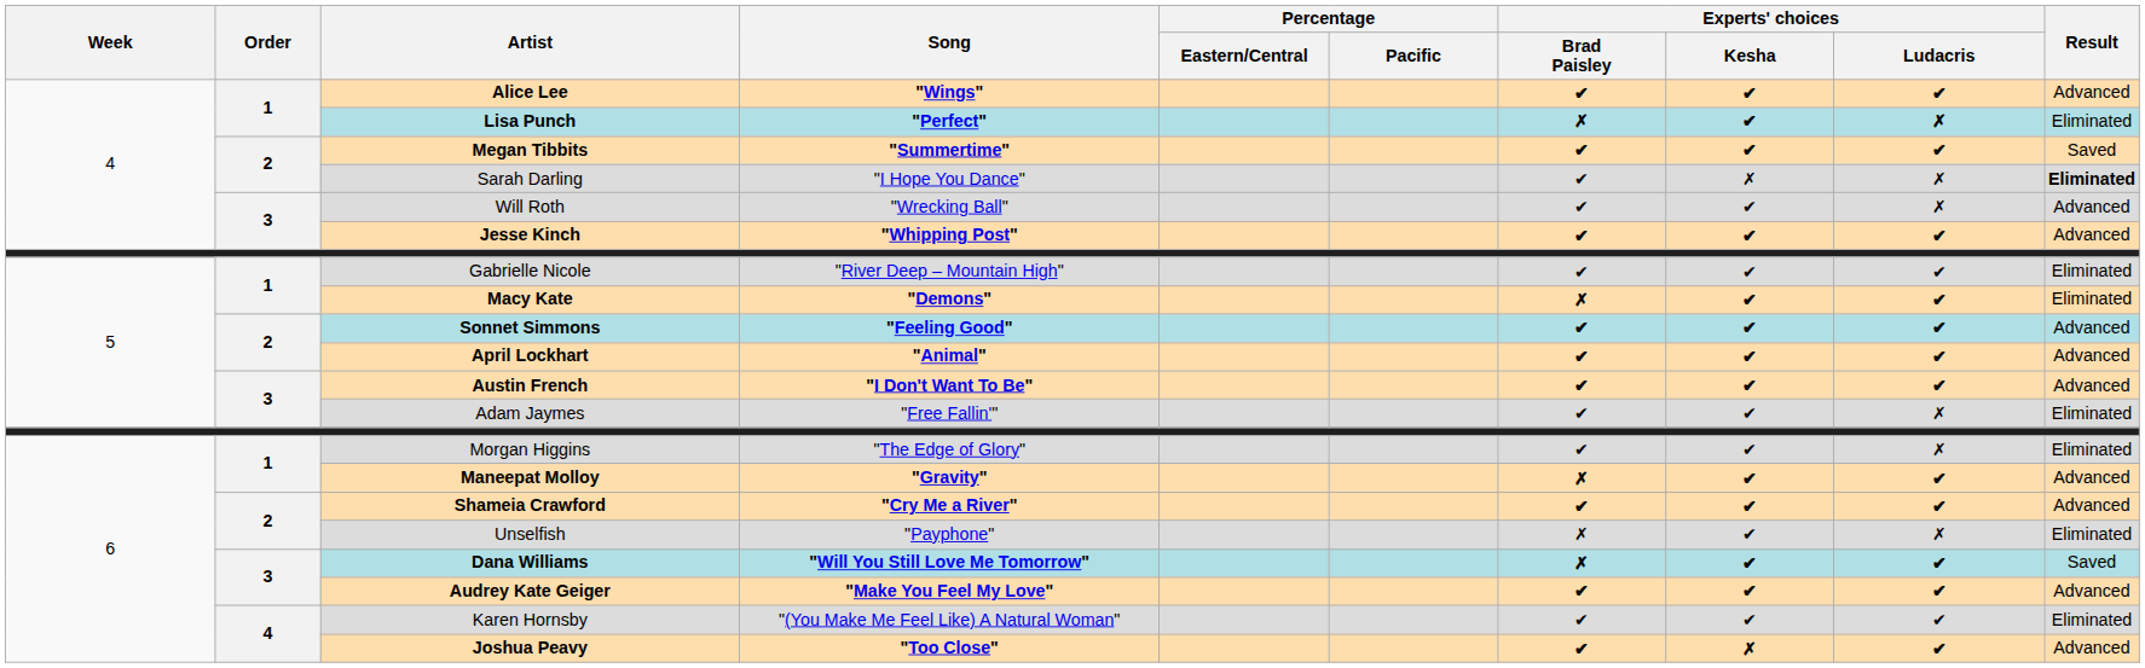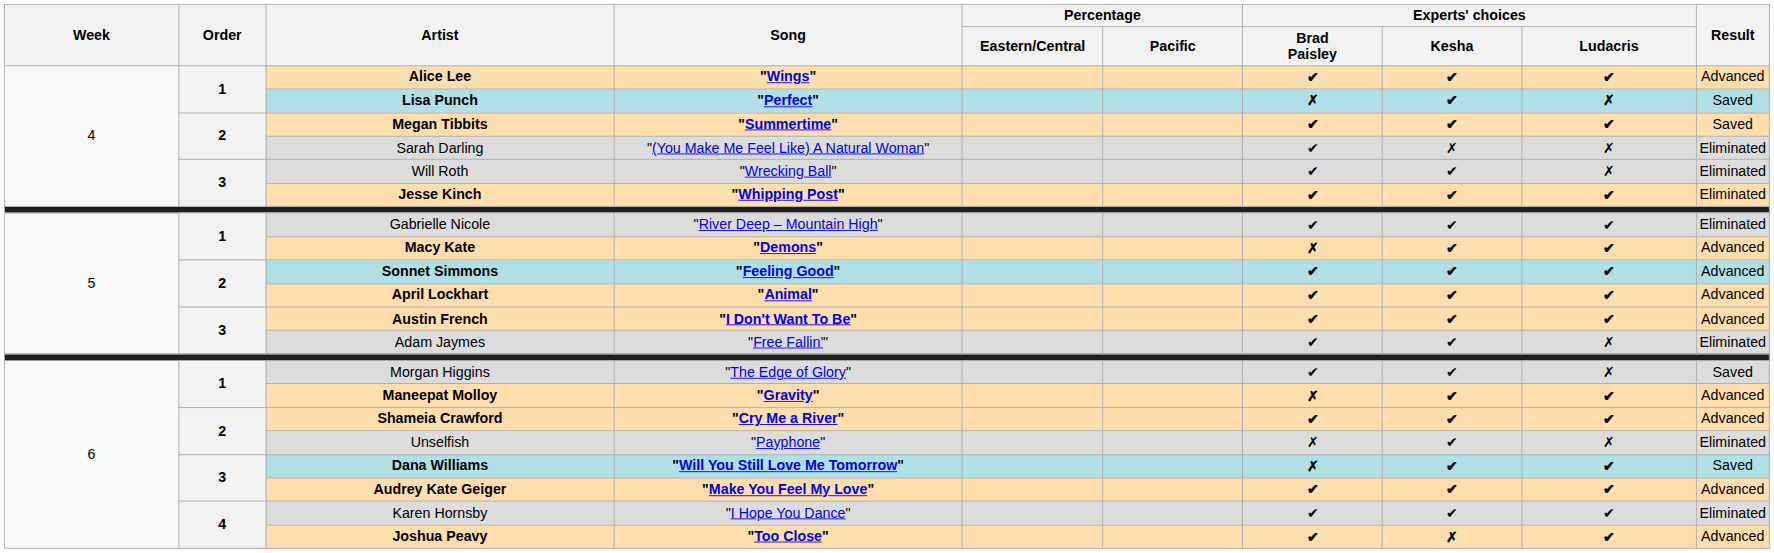 <table class="wikitable" style="text-align:center; width:100%;">
 <tr>
 <th scope="col" rowspan="2" style="width:10%;">Week</th>
 <th scope="col" rowspan="2" style="width:05%;">Order</th>
 <th scope="col" rowspan="2" style="width:20%;">Artist</th>
 <th scope="col" rowspan="2" style="width:20%;">Song</th>
 <th scope="col" colspan="2" style="width:20%;">Percentage</th>
 <th scope="col" colspan="3">Experts' choices</th>
 <th rowspan="2">Result</th>
 </tr>
 <tr>
 <th style="width:08%;">Eastern/Central</th>
 <th style="width:08%;">Pacific</th>
 <th style="width:08%;">Brad<br>Paisley</th>
 <th style="width:08%;">Kesha</th>
 <th style="width:10%;">Ludacris</th>
 </tr>
 <tr>
 <td rowspan="6">4</td>
 <th rowspan=2>1</th>
 <td bgcolor="navajowhite"><strong>Alice Lee</strong></td>
 <td bgcolor="navajowhite"><strong>"<a href='#'>Wings</a>"</strong></td>
 <td bgcolor="navajowhite" align="center"></td>
 <td bgcolor="navajowhite" align="center"></td>
 <td bgcolor="navajowhite"><strong>✔</strong></td>
 <td bgcolor="navajowhite"><strong>✔</strong></td>
 <td bgcolor="navajowhite"><strong>✔</strong></td>
 <td bgcolor="navajowhite">Advanced</td>
 </tr>
 <tr style="background:#b0e0e6;">
 <td><strong>Lisa Punch</strong></td>
 <td><strong>"<a href='#'>Perfect</a>"</strong></td>
 <td align="center"></td>
 <td align="center"></td>
 <td><strong>✗</strong></td>
 <td><strong>✔</strong></td>
 <td><strong>✗</strong></td>
-<td>Eliminated</td>
+<td>Saved</td>
 </tr>
 <tr bgcolor="navajowhite">
 <th rowspan=2>2</th>
 <td><strong>Megan Tibbits</strong></td>
 <td><strong>"<a href='#'>Summertime</a>"</strong></td>
 <td align="center"></td>
 <td align="center"></td>
 <td><strong>✔</strong></td>
 <td><strong>✔</strong></td>
 <td><strong>✔</strong></td>
 <td>Saved</td>
 </tr>
 <tr style="background:#DCDCDC;">
 <td>Sarah Darling</td>
-<td>"<a href='#'>I Hope You Dance</a>"</td>
+<td>"<a href='#'>(You Make Me Feel Like) A Natural Woman</a>"</td>
 <td align="center"></td>
 <td align="center"></td>
 <td>✔</td>
 <td>✗</td>
 <td>✗</td>
-<td><strong>Eliminated</strong></td>
+<td>Eliminated</td>
 </tr>
 <tr style="background:#DCDCDC;">
 <th rowspan=2>3</th>
 <td>Will Roth</td>
 <td>"<a href='#'>Wrecking Ball</a>"</td>
 <td align="center"></td>
 <td align="center"></td>
 <td>✔</td>
 <td>✔</td>
 <td>✗</td>
-<td>Advanced</td>
+<td>Eliminated</td>
 </tr>
 <tr bgcolor="navajowhite">
 <td><strong>Jesse Kinch</strong></td>
 <td><strong>"<a href='#'>Whipping Post</a>" </strong></td>
 <td align="center"></td>
 <td align="center"></td>
 <td><strong>✔</strong></td>
 <td><strong> ✔</strong></td>
 <td><strong>✔</strong></td>
-<td>Advanced</td>
+<td>Eliminated</td>
 </tr>
 <tr>
 <td colspan="10" style="background:#201f1f;"></td>
 </tr>
 <tr>
 <td rowspan="7">5</td>
 </tr>
 <tr style="background:#DCDCDC;">
 <th rowspan=2>1</th>
 <td>Gabrielle Nicole</td>
 <td>"<a href='#'>River Deep – Mountain High</a>"</td>
 <td align="center"></td>
 <td align="center"></td>
 <td>✔</td>
 <td>✔</td>
 <td>✔</td>
 <td>Eliminated</td>
 </tr>
 <tr bgcolor="navajowhite">
 <td><strong>Macy Kate</strong></td>
 <td><strong>"<a href='#'>Demons</a>"</strong></td>
 <td align="center"></td>
 <td align="center"></td>
 <td><strong>✗</strong></td>
 <td><strong>✔</strong></td>
 <td><strong>✔</strong></td>
-<td>Eliminated</td>
+<td>Advanced</td>
 </tr>
 <tr style="background:#b0e0e6;">
 <th rowspan=2>2</th>
 <td><strong>Sonnet Simmons</strong></td>
 <td><strong>"<a href='#'>Feeling Good</a>"</strong></td>
 <td align="center"></td>
 <td align="center"></td>
 <td><strong>✔</strong></td>
 <td><strong>✔</strong></td>
 <td><strong>✔</strong></td>
 <td>Advanced</td>
 </tr>
 <tr bgcolor="navajowhite">
 <td><strong>April Lockhart</strong></td>
 <td><strong>"<a href='#'>Animal</a>"</strong></td>
 <td align="center"></td>
 <td align="center"></td>
 <td><strong>✔</strong></td>
 <td><strong>✔</strong></td>
 <td><strong>✔</strong></td>
 <td>Advanced</td>
 </tr>
 <tr bgcolor="navajowhite">
 <th rowspan=2>3</th>
 <td><strong>Austin French</strong></td>
 <td><strong>"<a href='#'>I Don't Want To Be</a>"</strong></td>
 <td align="center"></td>
 <td align="center"></td>
 <td><strong>✔</strong></td>
 <td><strong>✔</strong></td>
 <td><strong>✔</strong></td>
 <td>Advanced</td>
 </tr>
 <tr style="background:#DCDCDC;">
 <td>Adam Jaymes</td>
 <td>"<a href='#'>Free Fallin'</a>"</td>
 <td align="center"></td>
 <td align="center"></td>
 <td>✔</td>
 <td>✔</td>
 <td>✗</td>
 <td>Eliminated</td>
 </tr>
 <tr>
 <td colspan="10" style="background:#201f1f;"></td>
 </tr>
 <tr>
 <td rowspan="10">6</td>
 </tr>
 <tr style="background:#DCDCDC;">
 <th rowspan=2>1</th>
 <td>Morgan Higgins</td>
 <td>"<a href='#'>The Edge of Glory</a>"</td>
 <td align="center"></td>
 <td align="center"></td>
 <td>✔</td>
 <td>✔</td>
 <td>✗</td>
-<td>Eliminated</td>
+<td>Saved</td>
 </tr>
 <tr bgcolor="navajowhite">
 <td><strong>Maneepat Molloy</strong></td>
 <td><strong>"<a href='#'>Gravity</a>"</strong></td>
 <td align="center"></td>
 <td align="center"></td>
 <td><strong>✗</strong></td>
 <td><strong> ✔</strong></td>
 <td><strong>✔</strong></td>
 <td>Advanced</td>
 </tr>
 <tr>
 <th rowspan=2>2</th>
 <td bgcolor="navajowhite"><strong>Shameia Crawford</strong></td>
 <td bgcolor="navajowhite"><strong>"<a href='#'>Cry Me a River</a>"</strong></td>
 <td bgcolor="navajowhite"align="center"></td>
 <td bgcolor="navajowhite" align="center"></td>
 <td bgcolor="navajowhite"><strong>✔</strong></td>
 <td bgcolor="navajowhite"><strong>✔</strong></td>
 <td bgcolor="navajowhite"><strong>✔</strong></td>
 <td bgcolor="navajowhite">Advanced</td>
 </tr>
 <tr style="background:#DCDCDC;">
 <td>Unselfish</td>
 <td>"<a href='#'>Payphone</a>"</td>
 <td align="center"></td>
 <td align="center"></td>
 <td>✗</td>
 <td>✔</td>
 <td>✗</td>
 <td>Eliminated</td>
 </tr>
 <tr style="background:#b0e0e6;">
 <th rowspan=2>3</th>
 <td><strong>Dana Williams</strong></td>
 <td><strong>"<a href='#'>Will You Still Love Me Tomorrow</a>"</strong></td>
 <td align="center"></td>
 <td align="center"></td>
 <td><strong>✗</strong></td>
 <td><strong>✔</strong></td>
 <td><strong>✔</strong></td>
 <td>Saved</td>
 </tr>
 <tr bgcolor="navajowhite">
 <td><strong>Audrey Kate Geiger</strong></td>
 <td><strong>"<a href='#'>Make You Feel My Love</a>"</strong></td>
 <td align="center"></td>
 <td align="center"></td>
 <td><strong>✔</strong></td>
 <td><strong>✔</strong></td>
 <td><strong>✔</strong></td>
 <td>Advanced</td>
 </tr>
 <tr style="background:#DCDCDC;">
 <th rowspan=2>4</th>
 <td>Karen Hornsby</td>
-<td>"<a href='#'>(You Make Me Feel Like) A Natural Woman</a>"</td>
+<td>"<a href='#'>I Hope You Dance</a>"</td>
 <td align="center"></td>
 <td align="center"></td>
 <td>✔</td>
 <td>✔</td>
 <td>✔</td>
 <td>Eliminated</td>
 </tr>
 <tr bgcolor="navajowhite">
 <td><strong>Joshua Peavy</strong></td>
 <td><strong>"<a href='#'>Too Close</a>"</strong></td>
 <td align="center"></td>
 <td align="center"></td>
 <td><strong>✔</strong></td>
 <td><strong>✗</strong></td>
 <td><strong>✔</strong></td>
 <td>Advanced</td>
 </tr>
 </table>
